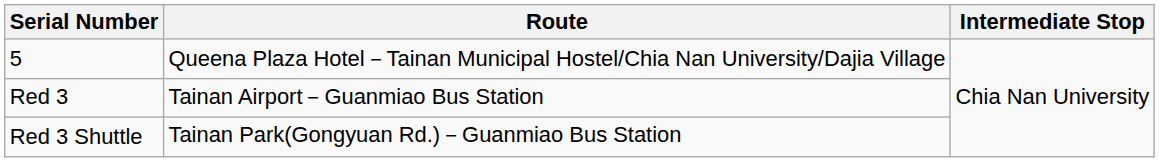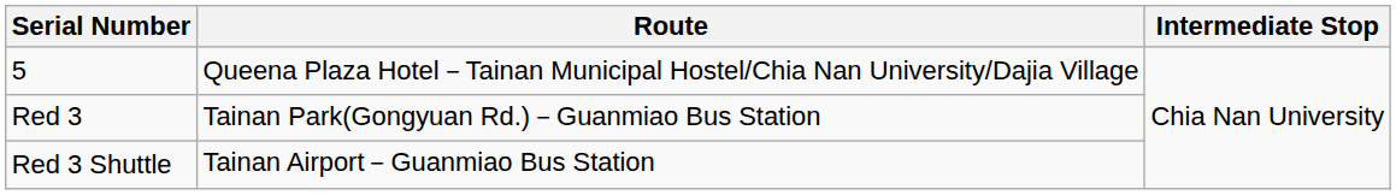 <table class="wikitable">
 <tr>
 <th>Serial Number</th>
 <th>Route</th>
 <th>Intermediate Stop</th>
 </tr>
 <tr>
 <td>5</td>
 <td>Queena Plaza Hotel－Tainan Municipal Hostel/Chia Nan University/Dajia Village</td>
 <td rowspan="3">Chia Nan University</td>
 </tr>
 <tr>
 <td>Red 3</td>
-<td>Tainan Airport－Guanmiao Bus Station</td>
+<td>Tainan Park(Gongyuan Rd.)－Guanmiao Bus Station</td>
 </tr>
 <tr>
 <td>Red 3 Shuttle</td>
-<td>Tainan Park(Gongyuan Rd.)－Guanmiao Bus Station</td>
+<td>Tainan Airport－Guanmiao Bus Station</td>
 </tr>
 </table>
